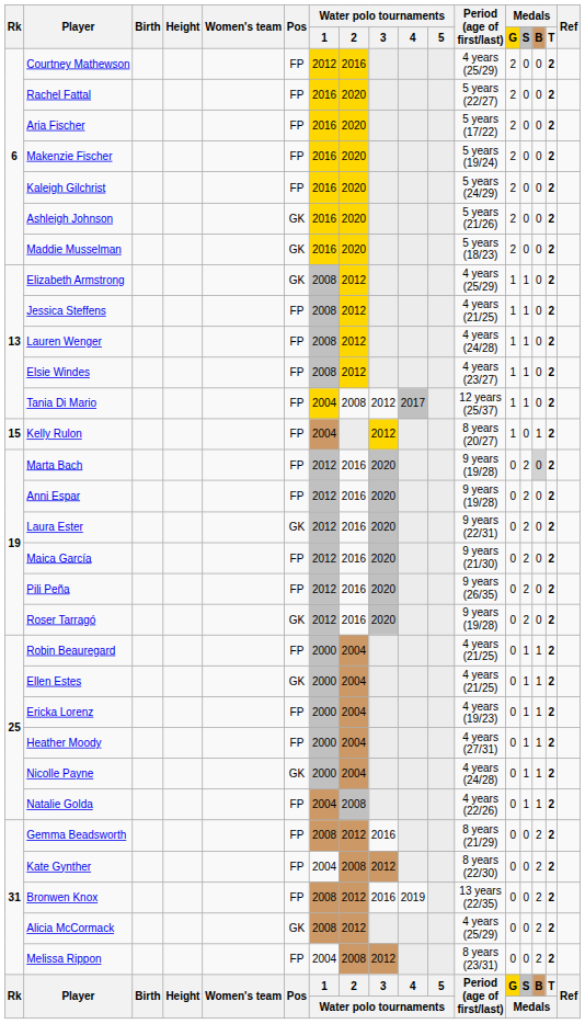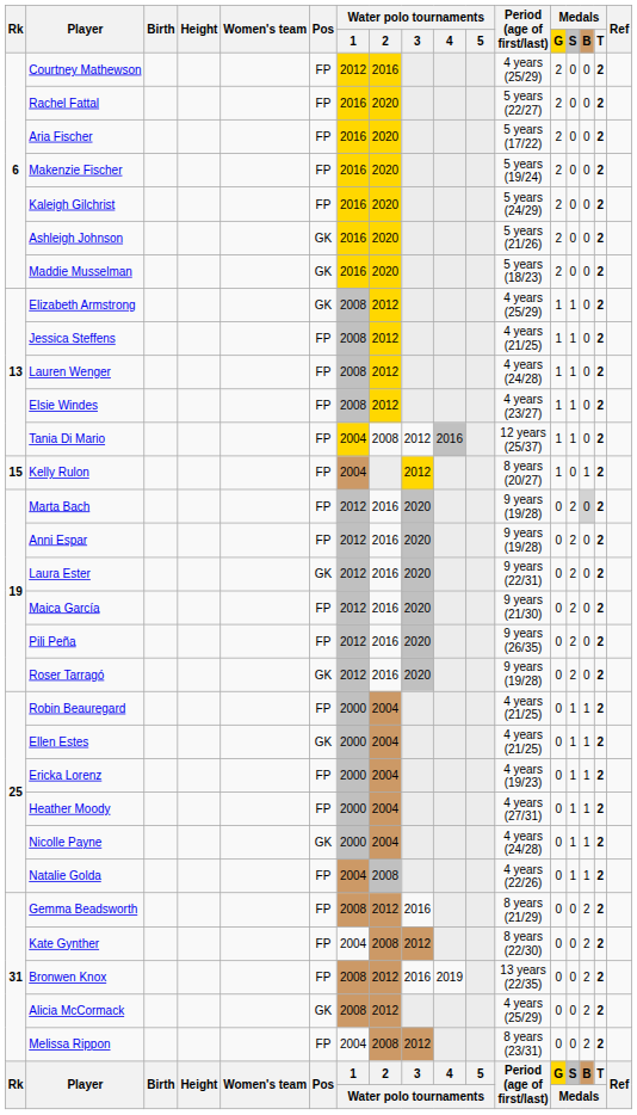 <table class="wikitable sortable" style="text-align: center; font-size: 80%; margin-left: 1em;">
 <tr>
 <th rowspan="2">Rk</th>
 <th rowspan="2">Player</th>
 <th rowspan="2">Birth</th>
 <th rowspan="2">Height</th>
 <th rowspan="2">Women's team</th>
 <th rowspan="2">Pos</th>
 <th colspan="5">Water polo tournaments</th>
 <th rowspan="2">Period<br>(age of<br>first/last)</th>
 <th colspan="4">Medals</th>
 <th rowspan="2" class="unsortable">Ref</th>
 </tr>
 <tr>
 <th>1</th>
 <th class="unsortable">2</th>
 <th class="unsortable">3</th>
 <th class="unsortable">4</th>
 <th style="width: 2em;" class="unsortable">5</th>
 <th style="background-color: gold;">G</th>
 <th style="background-color: silver;">S</th>
 <th style="background-color: #cc9966;">B</th>
 <th>T</th>
 </tr>
 <tr>
 <td rowspan="7"><strong>6</strong></td>
 <td style="text-align: left;" data-sort-value="Mathewson, Courtney"><a href='#'>Courtney Mathewson</a></td>
 <td></td>
 <td></td>
 <td style="text-align: left;"></td>
 <td>FP</td>
 <td style="background-color: gold;">2012</td>
 <td style="background-color: gold;">2016</td>
 <td style="background-color: #ececec;"></td>
 <td style="background-color: #ececec;"></td>
 <td style="background-color: #ececec;"></td>
 <td>4 years<br>(25/29)</td>
 <td>2</td>
 <td>0</td>
 <td>0</td>
 <td><strong>2</strong></td>
 <td></td>
 </tr>
 <tr>
 <td style="text-align: left;" data-sort-value="Fattal, Rachel"><a href='#'>Rachel Fattal</a></td>
 <td></td>
 <td></td>
 <td style="text-align: left;"></td>
 <td>FP</td>
 <td style="background-color: gold;">2016</td>
 <td style="background-color: gold;">2020</td>
 <td style="background-color: #ececec;"></td>
 <td style="background-color: #ececec;"></td>
 <td style="background-color: #ececec;"></td>
 <td>5 years<br>(22/27)</td>
 <td>2</td>
 <td>0</td>
 <td>0</td>
 <td><strong>2</strong></td>
 <td></td>
 </tr>
 <tr>
 <td style="text-align: left;" data-sort-value="Fischer, Aria"><a href='#'>Aria Fischer</a></td>
 <td></td>
 <td></td>
 <td style="text-align: left;"></td>
 <td>FP</td>
 <td style="background-color: gold;">2016</td>
 <td style="background-color: gold;">2020</td>
 <td style="background-color: #ececec;"></td>
 <td style="background-color: #ececec;"></td>
 <td style="background-color: #ececec;"></td>
 <td>5 years<br>(17/22)</td>
 <td>2</td>
 <td>0</td>
 <td>0</td>
 <td><strong>2</strong></td>
 <td></td>
 </tr>
 <tr>
 <td style="text-align: left;" data-sort-value="Fischer, Makenzie"><a href='#'>Makenzie Fischer</a></td>
 <td></td>
 <td></td>
 <td style="text-align: left;"></td>
 <td>FP</td>
 <td style="background-color: gold;">2016</td>
 <td style="background-color: gold;">2020</td>
 <td style="background-color: #ececec;"></td>
 <td style="background-color: #ececec;"></td>
 <td style="background-color: #ececec;"></td>
 <td>5 years<br>(19/24)</td>
 <td>2</td>
 <td>0</td>
 <td>0</td>
 <td><strong>2</strong></td>
 <td></td>
 </tr>
 <tr>
 <td style="text-align: left;" data-sort-value="Gilchrist, Kaleigh"><a href='#'>Kaleigh Gilchrist</a></td>
 <td></td>
 <td></td>
 <td style="text-align: left;"></td>
 <td>FP</td>
 <td style="background-color: gold;">2016</td>
 <td style="background-color: gold;">2020</td>
 <td style="background-color: #ececec;"></td>
 <td style="background-color: #ececec;"></td>
 <td style="background-color: #ececec;"></td>
 <td>5 years<br>(24/29)</td>
 <td>2</td>
 <td>0</td>
 <td>0</td>
 <td><strong>2</strong></td>
 <td></td>
 </tr>
 <tr>
 <td style="text-align: left;" data-sort-value="Johnson, Ashleigh"><a href='#'>Ashleigh Johnson</a></td>
 <td></td>
 <td></td>
 <td style="text-align: left;"></td>
 <td>GK</td>
 <td style="background-color: gold;">2016</td>
 <td style="background-color: gold;">2020</td>
 <td style="background-color: #ececec;"></td>
 <td style="background-color: #ececec;"></td>
 <td style="background-color: #ececec;"></td>
 <td>5 years<br>(21/26)</td>
 <td>2</td>
 <td>0</td>
 <td>0</td>
 <td><strong>2</strong></td>
 <td></td>
 </tr>
 <tr>
 <td style="text-align: left;" data-sort-value="Musselman, Maddie"><a href='#'>Maddie Musselman</a></td>
 <td></td>
 <td></td>
 <td style="text-align: left;"></td>
 <td>GK</td>
 <td style="background-color: gold;">2016</td>
 <td style="background-color: gold;">2020</td>
 <td style="background-color: #ececec;"></td>
 <td style="background-color: #ececec;"></td>
 <td style="background-color: #ececec;"></td>
 <td>5 years<br>(18/23)</td>
 <td>2</td>
 <td>0</td>
 <td>0</td>
 <td><strong>2</strong></td>
 <td></td>
 </tr>
 <tr>
 <td rowspan="5"><strong>13</strong></td>
 <td style="text-align: left;" data-sort-value="Armstrong, Elizabeth"><a href='#'>Elizabeth Armstrong</a></td>
 <td></td>
 <td></td>
 <td style="text-align: left;"></td>
 <td>GK</td>
 <td style="background-color: silver;">2008</td>
 <td style="background-color: gold;">2012</td>
 <td style="background-color: #ececec;"></td>
 <td style="background-color: #ececec;"></td>
 <td style="background-color: #ececec;"></td>
 <td>4 years<br>(25/29)</td>
 <td>1</td>
 <td>1</td>
 <td>0</td>
 <td><strong>2</strong></td>
 <td></td>
 </tr>
 <tr>
 <td style="text-align: left;" data-sort-value="Steffens, Jessica"><a href='#'>Jessica Steffens</a></td>
 <td></td>
 <td></td>
 <td style="text-align: left;"></td>
 <td>FP</td>
 <td style="background-color: silver;">2008</td>
 <td style="background-color: gold;">2012</td>
 <td style="background-color: #ececec;"></td>
 <td style="background-color: #ececec;"></td>
 <td style="background-color: #ececec;"></td>
 <td>4 years<br>(21/25)</td>
 <td>1</td>
 <td>1</td>
 <td>0</td>
 <td><strong>2</strong></td>
 <td></td>
 </tr>
 <tr>
 <td style="text-align: left;" data-sort-value="Wenger, Lauren"><a href='#'>Lauren Wenger</a></td>
 <td></td>
 <td></td>
 <td style="text-align: left;"></td>
 <td>FP</td>
 <td style="background-color: silver;">2008</td>
 <td style="background-color: gold;">2012</td>
 <td style="background-color: #ececec;"></td>
 <td style="background-color: #ececec;"></td>
 <td style="background-color: #ececec;"></td>
 <td>4 years<br>(24/28)</td>
 <td>1</td>
 <td>1</td>
 <td>0</td>
 <td><strong>2</strong></td>
 <td></td>
 </tr>
 <tr>
 <td style="text-align: left;" data-sort-value="Windes, Elsie"><a href='#'>Elsie Windes</a></td>
 <td></td>
 <td></td>
 <td style="text-align: left;"></td>
 <td>FP</td>
 <td style="background-color: silver;">2008</td>
 <td style="background-color: gold;">2012</td>
 <td style="background-color: #ececec;"></td>
 <td style="background-color: #ececec;"></td>
 <td style="background-color: #ececec;"></td>
 <td>4 years<br>(23/27)</td>
 <td>1</td>
 <td>1</td>
 <td>0</td>
 <td><strong>2</strong></td>
 <td></td>
 </tr>
 <tr>
 <td style="text-align: left;" data-sort-value="Di Mario, Tania"><a href='#'>Tania Di Mario</a></td>
 <td></td>
 <td></td>
 <td style="text-align: left;"></td>
 <td>FP</td>
 <td style="background-color: gold;">2004</td>
 <td>2008</td>
 <td>2012</td>
-<td style="background-color: silver;">2017</td>
+<td style="background-color: silver;">2016</td>
 <td style="background-color: #ececec;"></td>
 <td>12 years<br>(25/37)</td>
 <td>1</td>
 <td>1</td>
 <td>0</td>
 <td><strong>2</strong></td>
 <td></td>
 </tr>
 <tr>
 <td><strong>15</strong></td>
 <td style="text-align: left;" data-sort-value="Rulon, Kelly"><a href='#'>Kelly Rulon</a></td>
 <td></td>
 <td></td>
 <td style="text-align: left;"></td>
 <td>FP</td>
 <td style="background-color: #cc9966;">2004</td>
 <td style="background-color: #ececec;"></td>
 <td style="background-color: gold;">2012</td>
 <td style="background-color: #ececec;"></td>
 <td style="background-color: #ececec;"></td>
 <td>8 years<br>(20/27)</td>
 <td>1</td>
 <td>0</td>
 <td>1</td>
 <td><strong>2</strong></td>
 <td></td>
 </tr>
 <tr>
 <td rowspan="6"><strong>19</strong></td>
 <td style="text-align: left;" data-sort-value="Bach, Marta"><a href='#'>Marta Bach</a></td>
 <td></td>
 <td></td>
 <td style="text-align: left;"></td>
 <td>FP</td>
 <td style="background-color: silver;">2012</td>
 <td>2016</td>
 <td style="background-color: silver;">2020</td>
 <td style="background-color: #ececec;"></td>
 <td style="background-color: #ececec;"></td>
 <td>9 years<br>(19/28)</td>
 <td>0</td>
 <td>2</td>
 <td style="background: lightgrey;">0</td>
 <td><strong>2</strong></td>
 <td></td>
 </tr>
 <tr>
 <td style="text-align: left;" data-sort-value="Espar, Anni"><a href='#'>Anni Espar</a></td>
 <td></td>
 <td></td>
 <td style="text-align: left;"></td>
 <td>FP</td>
 <td style="background-color: silver;">2012</td>
 <td>2016</td>
 <td style="background-color: silver;">2020</td>
 <td style="background-color: #ececec;"></td>
 <td style="background-color: #ececec;"></td>
 <td>9 years<br>(19/28)</td>
 <td>0</td>
 <td>2</td>
 <td>0</td>
 <td><strong>2</strong></td>
 <td></td>
 </tr>
 <tr>
 <td style="text-align: left;" data-sort-value="Ester, Laura"><a href='#'>Laura Ester</a></td>
 <td></td>
 <td></td>
 <td style="text-align: left;"></td>
 <td>GK</td>
 <td style="background-color: silver;">2012</td>
 <td>2016</td>
 <td style="background-color: silver;">2020</td>
 <td style="background-color: #ececec;"></td>
 <td style="background-color: #ececec;"></td>
 <td>9 years<br>(22/31)</td>
 <td>0</td>
 <td>2</td>
 <td>0</td>
 <td><strong>2</strong></td>
 <td></td>
 </tr>
 <tr>
 <td style="text-align: left;" data-sort-value="García, Maica"><a href='#'>Maica García</a></td>
 <td></td>
 <td></td>
 <td style="text-align: left;"></td>
 <td>FP</td>
 <td style="background-color: silver;">2012</td>
 <td>2016</td>
 <td style="background-color: silver;">2020</td>
 <td style="background-color: #ececec;"></td>
 <td style="background-color: #ececec;"></td>
 <td>9 years<br>(21/30)</td>
 <td>0</td>
 <td>2</td>
 <td>0</td>
 <td><strong>2</strong></td>
 <td></td>
 </tr>
 <tr>
 <td style="text-align: left;" data-sort-value="Peña, Pili"><a href='#'>Pili Peña</a></td>
 <td></td>
 <td></td>
 <td style="text-align: left;"></td>
 <td>FP</td>
 <td style="background-color: silver;">2012</td>
 <td>2016</td>
 <td style="background-color: silver;">2020</td>
 <td style="background-color: #ececec;"></td>
 <td style="background-color: #ececec;"></td>
 <td>9 years<br>(26/35)</td>
 <td>0</td>
 <td>2</td>
 <td>0</td>
 <td><strong>2</strong></td>
 <td></td>
 </tr>
 <tr>
 <td style="text-align: left;" data-sort-value="Tarragó, Roser"><a href='#'>Roser Tarragó</a></td>
 <td></td>
 <td></td>
 <td style="text-align: left;"></td>
 <td>GK</td>
 <td style="background-color: silver;">2012</td>
 <td>2016</td>
 <td style="background-color: silver;">2020</td>
 <td style="background-color: #ececec;"></td>
 <td style="background-color: #ececec;"></td>
 <td>9 years<br>(19/28)</td>
 <td>0</td>
 <td>2</td>
 <td>0</td>
 <td><strong>2</strong></td>
 <td></td>
 </tr>
 <tr>
 <td rowspan="6"><strong>25</strong></td>
 <td style="text-align: left;" data-sort-value="Beauregard, Robin"><a href='#'>Robin Beauregard</a></td>
 <td></td>
 <td></td>
 <td style="text-align: left;"></td>
 <td>FP</td>
 <td style="background-color: silver;">2000</td>
 <td style="background-color: #cc9966;">2004</td>
 <td style="background-color: #ececec;"></td>
 <td style="background-color: #ececec;"></td>
 <td style="background-color: #ececec;"></td>
 <td>4 years<br>(21/25)</td>
 <td>0</td>
 <td>1</td>
 <td>1</td>
 <td><strong>2</strong></td>
 <td></td>
 </tr>
 <tr>
 <td style="text-align: left;" data-sort-value="Estes, Ellen"><a href='#'>Ellen Estes</a></td>
 <td></td>
 <td></td>
 <td style="text-align: left;"></td>
 <td>GK</td>
 <td style="background-color: silver;">2000</td>
 <td style="background-color: #cc9966;">2004</td>
 <td style="background-color: #ececec;"></td>
 <td style="background-color: #ececec;"></td>
 <td style="background-color: #ececec;"></td>
 <td>4 years<br>(21/25)</td>
 <td>0</td>
 <td>1</td>
 <td>1</td>
 <td><strong>2</strong></td>
 <td></td>
 </tr>
 <tr>
 <td style="text-align: left;" data-sort-value="Lorenz, Ericka"><a href='#'>Ericka Lorenz</a></td>
 <td></td>
 <td></td>
 <td style="text-align: left;"></td>
 <td>FP</td>
 <td style="background-color: silver;">2000</td>
 <td style="background-color: #cc9966;">2004</td>
 <td style="background-color: #ececec;"></td>
 <td style="background-color: #ececec;"></td>
 <td style="background-color: #ececec;"></td>
 <td>4 years<br>(19/23)</td>
 <td>0</td>
 <td>1</td>
 <td>1</td>
 <td><strong>2</strong></td>
 <td></td>
 </tr>
 <tr>
 <td style="text-align: left;" data-sort-value="Moody, Heather"><a href='#'>Heather Moody</a></td>
 <td></td>
 <td></td>
 <td style="text-align: left;"></td>
 <td>FP</td>
 <td style="background-color: silver;">2000</td>
 <td style="background-color: #cc9966;">2004</td>
 <td style="background-color: #ececec;"></td>
 <td style="background-color: #ececec;"></td>
 <td style="background-color: #ececec;"></td>
 <td>4 years<br>(27/31)</td>
 <td>0</td>
 <td>1</td>
 <td>1</td>
 <td><strong>2</strong></td>
 <td></td>
 </tr>
 <tr>
 <td style="text-align: left;" data-sort-value="Payne, Nicolle"><a href='#'>Nicolle Payne</a></td>
 <td></td>
 <td></td>
 <td style="text-align: left;"></td>
 <td>GK</td>
 <td style="background-color: silver;">2000</td>
 <td style="background-color: #cc9966;">2004</td>
 <td style="background-color: #ececec;"></td>
 <td style="background-color: #ececec;"></td>
 <td style="background-color: #ececec;"></td>
 <td>4 years<br>(24/28)</td>
 <td>0</td>
 <td>1</td>
 <td>1</td>
 <td><strong>2</strong></td>
 <td></td>
 </tr>
 <tr>
 <td style="text-align: left;" data-sort-value="Golda, Natalie"><a href='#'>Natalie Golda</a></td>
 <td></td>
 <td></td>
 <td style="text-align: left;"></td>
 <td>FP</td>
 <td style="background-color: #cc9966;">2004</td>
 <td style="background-color: silver;">2008</td>
 <td style="background-color: #ececec;"></td>
 <td style="background-color: #ececec;"></td>
 <td style="background-color: #ececec;"></td>
 <td>4 years<br>(22/26)</td>
 <td>0</td>
 <td>1</td>
 <td>1</td>
 <td><strong>2</strong></td>
 <td></td>
 </tr>
 <tr>
 <td rowspan="5"><strong>31</strong></td>
 <td style="text-align: left;" data-sort-value="Beadsworth, Gemma"><a href='#'>Gemma Beadsworth</a></td>
 <td></td>
 <td></td>
 <td style="text-align: left;"></td>
 <td>FP</td>
 <td style="background-color: #cc9966;">2008</td>
 <td style="background-color: #cc9966;">2012</td>
 <td>2016</td>
 <td style="background-color: #ececec;"></td>
 <td style="background-color: #ececec;"></td>
 <td>8 years<br>(21/29)</td>
 <td>0</td>
 <td>0</td>
 <td>2</td>
 <td><strong>2</strong></td>
 <td></td>
 </tr>
 <tr>
 <td style="text-align: left;" data-sort-value="Gynther, Kate"><a href='#'>Kate Gynther</a></td>
 <td></td>
 <td></td>
 <td style="text-align: left;"></td>
 <td>FP</td>
 <td>2004</td>
 <td style="background-color: #cc9966;">2008</td>
 <td style="background-color: #cc9966;">2012</td>
 <td style="background-color: #ececec;"></td>
 <td style="background-color: #ececec;"></td>
 <td>8 years<br>(22/30)</td>
 <td>0</td>
 <td>0</td>
 <td>2</td>
 <td><strong>2</strong></td>
 <td></td>
 </tr>
 <tr>
 <td style="text-align: left;" data-sort-value="Knox, Bronwen"><a href='#'>Bronwen Knox</a></td>
 <td></td>
 <td></td>
 <td style="text-align: left;"></td>
 <td>FP</td>
 <td style="background-color: #cc9966;">2008</td>
 <td style="background-color: #cc9966;">2012</td>
 <td>2016</td>
 <td>2019</td>
 <td style="background-color: #ececec;"></td>
 <td>13 years<br>(22/35)</td>
 <td>0</td>
 <td>0</td>
 <td>2</td>
 <td><strong>2</strong></td>
 <td></td>
 </tr>
 <tr>
 <td style="text-align: left;" data-sort-value="McCormack, Alicia"><a href='#'>Alicia McCormack</a></td>
 <td></td>
 <td></td>
 <td style="text-align: left;"></td>
 <td>GK</td>
 <td style="background-color: #cc9966;">2008</td>
 <td style="background-color: #cc9966;">2012</td>
 <td style="background-color: #ececec;"></td>
 <td style="background-color: #ececec;"></td>
 <td style="background-color: #ececec;"></td>
 <td>4 years<br>(25/29)</td>
 <td>0</td>
 <td>0</td>
 <td>2</td>
 <td><strong>2</strong></td>
 <td></td>
 </tr>
 <tr>
 <td style="text-align: left;" data-sort-value="Rippon, Melissa"><a href='#'>Melissa Rippon</a></td>
 <td></td>
 <td></td>
 <td style="text-align: left;"></td>
 <td>FP</td>
 <td>2004</td>
 <td style="background-color: #cc9966;">2008</td>
 <td style="background-color: #cc9966;">2012</td>
 <td style="background-color: #ececec;"></td>
 <td style="background-color: #ececec;"></td>
 <td>8 years<br>(23/31)</td>
 <td>0</td>
 <td>0</td>
 <td>2</td>
 <td><strong>2</strong></td>
 <td></td>
 </tr>
 <tr>
 <th rowspan="2">Rk</th>
 <th rowspan="2">Player</th>
 <th rowspan="2">Birth</th>
 <th rowspan="2">Height</th>
 <th rowspan="2">Women's team</th>
 <th rowspan="2">Pos</th>
 <th>1</th>
 <th>2</th>
 <th>3</th>
 <th>4</th>
 <th>5</th>
 <th rowspan="2">Period<br>(age of<br>first/last)</th>
 <th style="background-color: gold;">G</th>
 <th style="background-color: silver;">S</th>
 <th style="background-color: #cc9966;">B</th>
 <th>T</th>
 <th rowspan="2">Ref</th>
 </tr>
 <tr>
 <th colspan="5">Water polo tournaments</th>
 <th colspan="4">Medals</th>
 </tr>
 </table>
